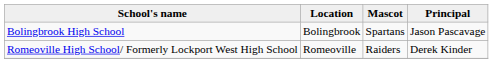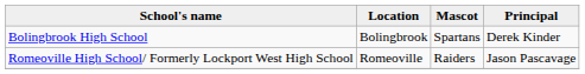 <table class="wikitable">
 <tr>
 <th style="background:#efefef;">School's name</th>
 <th style="background:#efefef;">Location</th>
 <th style="background:#efefef;">Mascot</th>
 <th style="background:#efefef;">Principal</th>
 </tr>
 <tr>
 <td><a href='#'>Bolingbrook High School</a></td>
 <td>Bolingbrook</td>
 <td>Spartans</td>
-<td>Jason Pascavage</td>
+<td>Derek Kinder</td>
 </tr>
 <tr>
 <td><a href='#'>Romeoville High School</a>/ Formerly Lockport West High School</td>
 <td>Romeoville</td>
 <td>Raiders</td>
-<td>Derek Kinder</td>
+<td>Jason Pascavage</td>
 </tr>
 <tr>
 </tr>
 </table>
